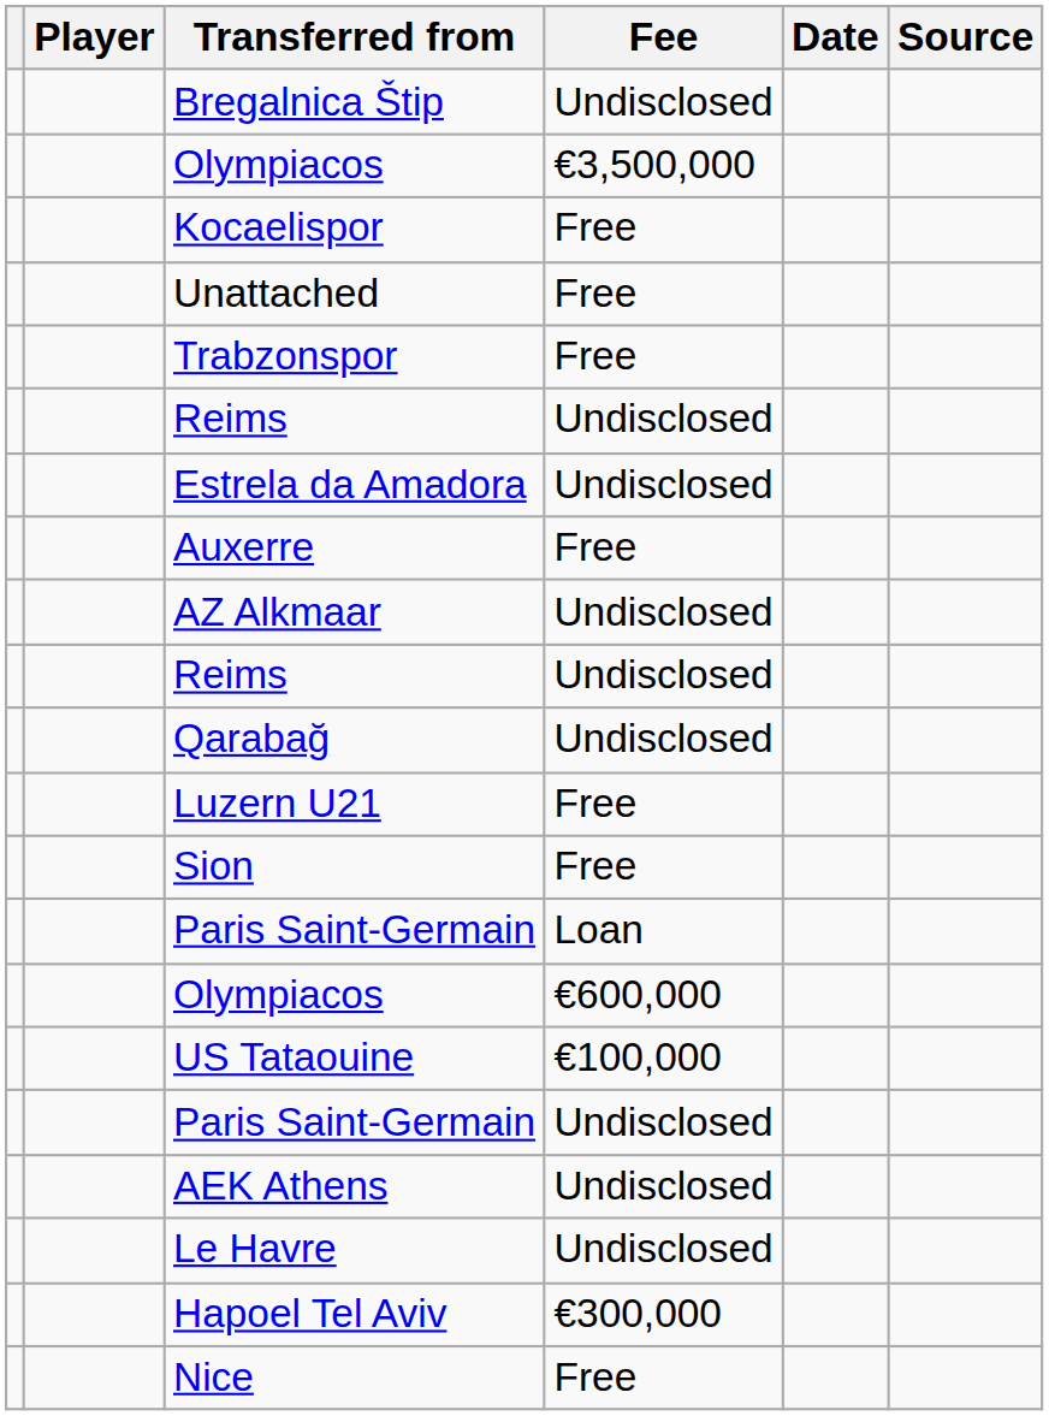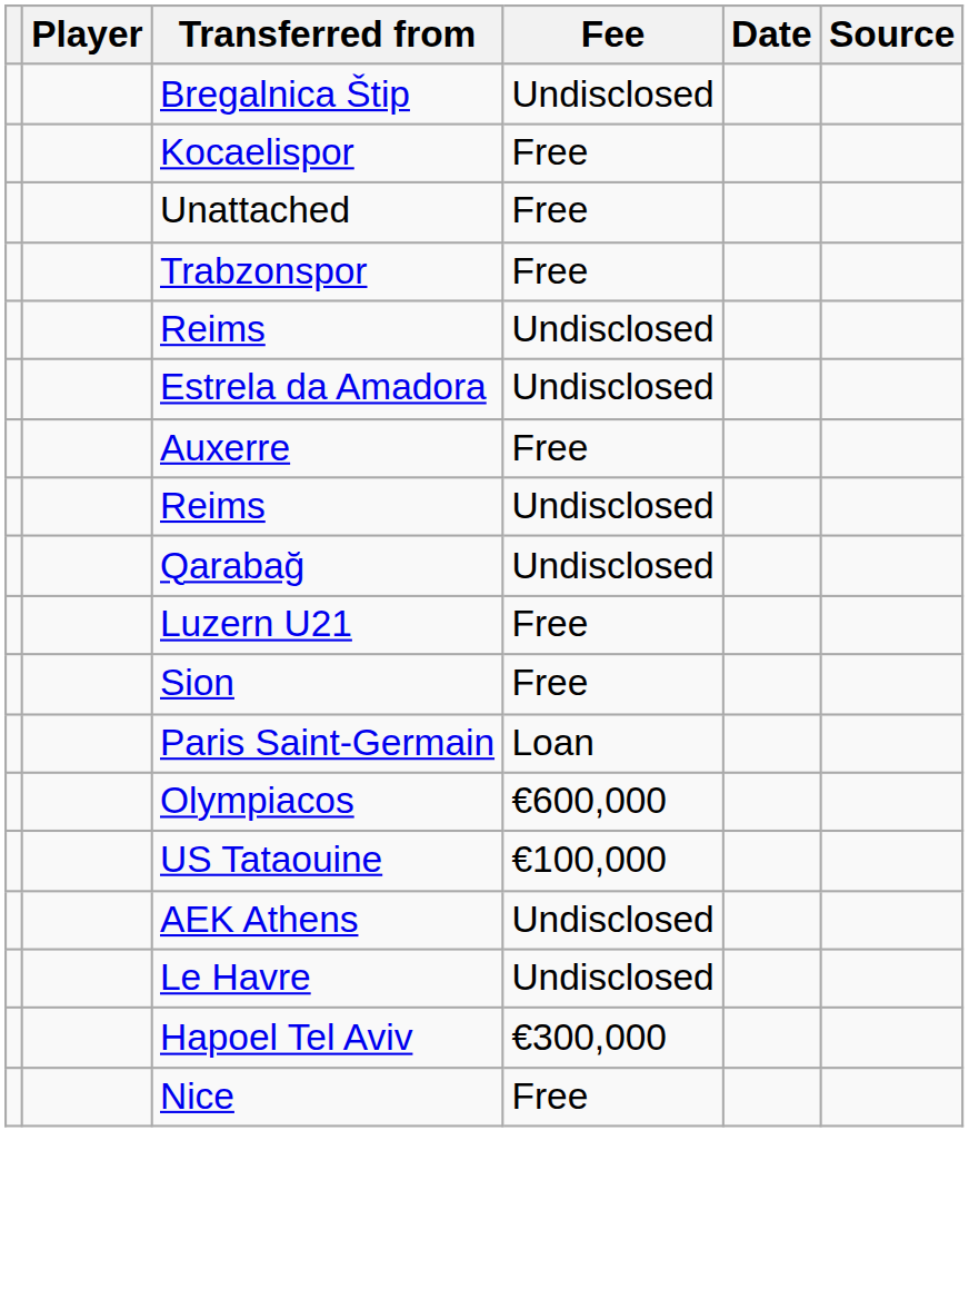 <table class="wikitable plainrowheaders sortable">
 <tr>
 <th></th>
 <th scope="col">Player</th>
 <th>Transferred from</th>
 <th style="width: 65px;">Fee</th>
 <th scope="col">Date</th>
 <th scope="col">Source</th>
 </tr>
 <tr>
 <td align="center"></td>
 <td></td>
 <td> <a href='#'>Bregalnica Štip</a></td>
 <td>Undisclosed</td>
-<td></td>
-<td></td>
-</tr>
-<tr>
-<td align="center"></td>
-<td></td>
-<td> <a href='#'>Olympiacos</a></td>
-<td>€3,500,000</td>
 <td></td>
 <td></td>
 </tr>
 <tr>
 <td align="center"></td>
 <td></td>
 <td> <a href='#'>Kocaelispor</a></td>
 <td>Free</td>
 <td></td>
 <td></td>
 </tr>
 <tr>
 <td align="center"></td>
 <td></td>
 <td>Unattached</td>
 <td>Free</td>
 <td></td>
 <td></td>
 </tr>
 <tr>
 <td align="center"></td>
 <td></td>
 <td> <a href='#'>Trabzonspor</a></td>
 <td>Free</td>
 <td></td>
 <td></td>
 </tr>
 <tr>
 <td align="center"></td>
 <td></td>
 <td> <a href='#'>Reims</a></td>
 <td>Undisclosed</td>
 <td></td>
 <td></td>
 </tr>
 <tr>
 <td align="center"></td>
 <td></td>
 <td> <a href='#'>Estrela da Amadora</a></td>
 <td>Undisclosed</td>
 <td></td>
 <td></td>
 </tr>
 <tr>
 <td align="center"></td>
 <td></td>
 <td> <a href='#'>Auxerre</a></td>
 <td>Free</td>
-<td></td>
-<td></td>
-</tr>
-<tr>
-<td align="center"></td>
-<td></td>
-<td> <a href='#'>AZ Alkmaar</a></td>
-<td>Undisclosed</td>
 <td></td>
 <td></td>
 </tr>
 <tr>
 <td align="center"></td>
 <td></td>
 <td> <a href='#'>Reims</a></td>
 <td>Undisclosed</td>
 <td></td>
 <td></td>
 </tr>
 <tr>
 <td align="center"></td>
 <td></td>
 <td> <a href='#'>Qarabağ</a></td>
 <td>Undisclosed</td>
 <td></td>
 <td></td>
 </tr>
 <tr>
 <td align="center"></td>
 <td></td>
 <td> <a href='#'>Luzern U21</a></td>
 <td>Free</td>
 <td></td>
 <td></td>
 </tr>
 <tr>
 <td align="center"></td>
 <td></td>
 <td> <a href='#'>Sion</a></td>
 <td>Free</td>
 <td></td>
 <td></td>
 </tr>
 <tr>
 <td align="center"></td>
 <td></td>
 <td> <a href='#'>Paris Saint-Germain</a></td>
 <td>Loan</td>
 <td></td>
 <td></td>
 </tr>
 <tr>
 <td align="center"></td>
 <td></td>
 <td> <a href='#'>Olympiacos</a></td>
 <td>€600,000</td>
 <td></td>
 <td></td>
 </tr>
 <tr>
 <td align="center"></td>
 <td></td>
 <td> <a href='#'>US Tataouine</a></td>
 <td>€100,000</td>
 <td></td>
 <td></td>
 </tr>
 <tr>
 <td align="center"></td>
 <td></td>
-<td> <a href='#'>Paris Saint-Germain</a></td>
-<td>Undisclosed</td>
-<td></td>
-<td></td>
-</tr>
-<tr>
-<td align="center"></td>
-<td></td>
 <td> <a href='#'>AEK Athens</a></td>
 <td>Undisclosed</td>
 <td></td>
 <td></td>
 </tr>
 <tr>
 <td align="center"></td>
 <td></td>
 <td> <a href='#'>Le Havre</a></td>
 <td>Undisclosed</td>
 <td></td>
 <td></td>
 </tr>
 <tr>
 <td align="center"></td>
 <td></td>
 <td><a href='#'>Hapoel Tel Aviv</a></td>
 <td>€300,000</td>
 <td></td>
 <td></td>
 </tr>
 <tr>
 <td align="center"></td>
 <td></td>
 <td> <a href='#'>Nice</a></td>
 <td>Free</td>
 <td></td>
 <td></td>
 </tr>
 </table>
